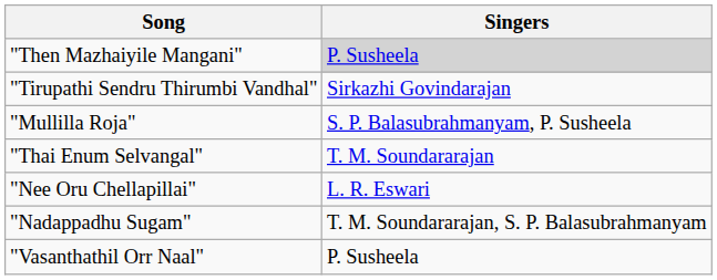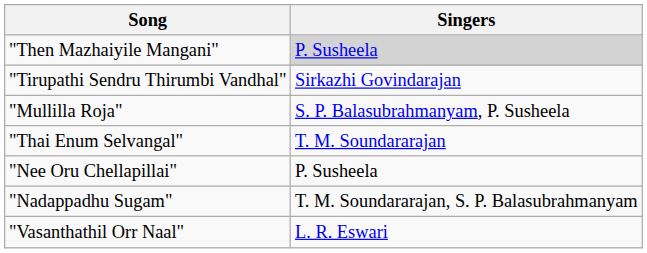 <table class="wikitable" style="font-size:95%;">
 <tr>
 <th>Song</th>
 <th>Singers</th>
 </tr>
 <tr>
 <td>"Then Mazhaiyile Mangani"</td>
 <td style="background: lightgrey;"><a href='#'>P. Susheela</a></td>
 </tr>
 <tr>
 <td>"Tirupathi Sendru Thirumbi Vandhal"</td>
 <td><a href='#'>Sirkazhi Govindarajan</a></td>
 </tr>
 <tr>
 <td>"Mullilla Roja"</td>
 <td><a href='#'>S. P. Balasubrahmanyam</a>, P. Susheela</td>
 </tr>
 <tr>
 <td>"Thai Enum Selvangal"</td>
 <td><a href='#'>T. M. Soundararajan</a></td>
 </tr>
 <tr>
 <td>"Nee Oru Chellapillai"</td>
-<td><a href='#'>L. R. Eswari</a></td>
+<td>P. Susheela</td>
 </tr>
 <tr>
 <td>"Nadappadhu Sugam"</td>
 <td>T. M. Soundararajan, S. P. Balasubrahmanyam</td>
 </tr>
 <tr>
 <td>"Vasanthathil Orr Naal"</td>
-<td>P. Susheela</td>
+<td><a href='#'>L. R. Eswari</a></td>
 </tr>
 </table>
